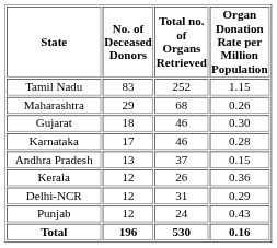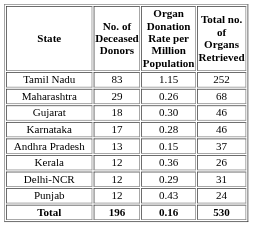 <table style="width: 40%" border="1" class="organdonationtab">
 <tr>
 <th>State</th>
 <th>No. of Deceased Donors</th>
+<th>Organ Donation Rate per Million Population</th>
 <th>Total no. of Organs Retrieved</th>
-<th>Organ Donation Rate per Million Population</th>
 </tr>
 <tr style="text-align:center">
 <td style="width:100pt;">Tamil Nadu</td>
 <td>83</td>
+<td>1.15</td>
 <td>252</td>
-<td>1.15</td>
 </tr>
 <tr style="text-align:center">
 <td>Maharashtra</td>
 <td>29</td>
+<td>0.26</td>
 <td>68</td>
-<td>0.26</td>
 </tr>
 <tr style="text-align:center">
 <td>Gujarat</td>
 <td>18</td>
+<td>0.30</td>
 <td>46</td>
-<td>0.30</td>
 </tr>
 <tr style="text-align:center">
 <td>Karnataka</td>
 <td>17</td>
+<td>0.28</td>
 <td>46</td>
-<td>0.28</td>
 </tr>
 <tr style="text-align:center">
 <td>Andhra Pradesh</td>
 <td>13</td>
+<td>0.15</td>
 <td>37</td>
-<td>0.15</td>
 </tr>
 <tr style="text-align:center">
 <td>Kerala</td>
 <td>12</td>
+<td>0.36</td>
 <td>26</td>
-<td>0.36</td>
 </tr>
 <tr style="text-align:center">
 <td>Delhi-NCR</td>
 <td>12</td>
+<td>0.29</td>
 <td>31</td>
-<td>0.29</td>
 </tr>
 <tr style="text-align:center">
 <td>Punjab</td>
 <td>12</td>
+<td>0.43</td>
 <td>24</td>
-<td>0.43</td>
 </tr>
 <tr style="text-align:center">
 <th>Total</th>
 <th>196</th>
+<th>0.16</th>
 <th>530</th>
-<th>0.16</th>
 </tr>
 </table>
